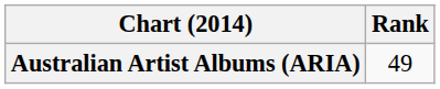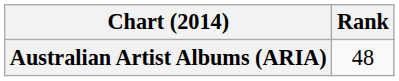 <table class="wikitable plainrowheaders" style="text-align:center">
 <tr>
 <th scope="col">Chart (2014)</th>
 <th scope="col">Rank</th>
 </tr>
 <tr>
 <th scope="row">Australian Artist Albums (ARIA)</th>
-<td>49</td>
+<td>48</td>
 </tr>
 </table>
